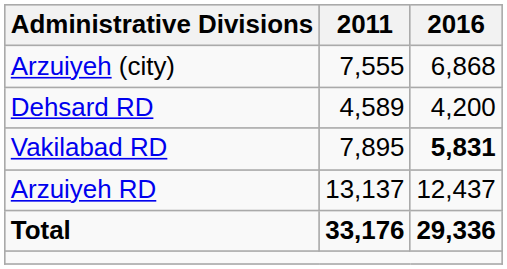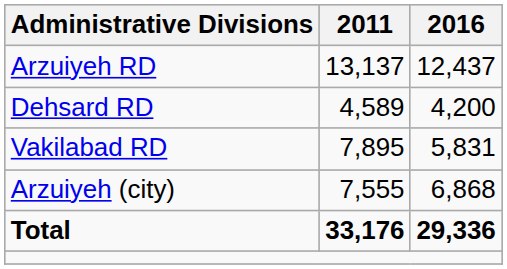 <table class="wikitable">
 <tr>
 <th>Administrative Divisions</th>
 <th>2011</th>
 <th>2016</th>
 </tr>
 <tr>
-<td><a href='#'>Arzuiyeh</a> (city)</td>
-<td style="text-align: right;">7,555</td>
-<td style="text-align: right;">6,868</td>
+<td><a href='#'>Arzuiyeh RD</a></td>
+<td style="text-align: right;">13,137</td>
+<td style="text-align: right;">12,437</td>
 </tr>
 <tr>
 <td><a href='#'>Dehsard RD</a></td>
 <td style="text-align: right;">4,589</td>
 <td style="text-align: right;">4,200</td>
 </tr>
 <tr>
 <td><a href='#'>Vakilabad RD</a></td>
 <td style="text-align: right;">7,895</td>
-<td style="text-align: right;"><strong>5,831</strong></td>
+<td style="text-align: right;">5,831</td>
 </tr>
 <tr>
-<td><a href='#'>Arzuiyeh RD</a></td>
-<td style="text-align: right;">13,137</td>
-<td style="text-align: right;">12,437</td>
+<td><a href='#'>Arzuiyeh</a> (city)</td>
+<td style="text-align: right;">7,555</td>
+<td style="text-align: right;">6,868</td>
 </tr>
 <tr>
 <td><strong>Total</strong></td>
 <td style="text-align: right;"><strong>33,176</strong></td>
 <td style="text-align: right;"><strong>29,336</strong></td>
 </tr>
 <tr>
 <td colspan=3></td>
 </tr>
 </table>
